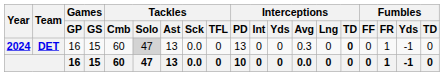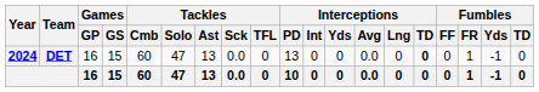 <table class="wikitable" style="text-align:center;">
 <tr>
 <th rowspan="2">Year</th>
 <th rowspan="2">Team</th>
 <th colspan="2">Games</th>
 <th colspan="5">Tackles</th>
 <th colspan="6">Interceptions</th>
 <th colspan="4">Fumbles</th>
 </tr>
 <tr>
 <th>GP</th>
 <th>GS</th>
 <th>Cmb</th>
 <th>Solo</th>
 <th>Ast</th>
 <th>Sck</th>
 <th>TFL</th>
 <th>PD</th>
 <th>Int</th>
 <th>Yds</th>
 <th>Avg</th>
 <th>Lng</th>
 <th>TD</th>
 <th>FF</th>
 <th>FR</th>
 <th>Yds</th>
 <th>TD</th>
 </tr>
 <tr>
 <th><a href='#'>2024</a></th>
 <th><a href='#'>DET</a></th>
 <td>16</td>
 <td>15</td>
 <td>60</td>
-<td style="background: lightgrey;">47</td>
+<td>47</td>
 <td>13</td>
 <td>0.0</td>
 <td>0</td>
 <td>13</td>
 <td>0</td>
 <td>0</td>
-<td>0.3</td>
+<td>0.0</td>
 <td>0</td>
 <td><strong>0</strong></td>
 <td>0</td>
 <td>1</td>
 <td>-1</td>
 <td>0</td>
 </tr>
 <tr>
 <th colspan="2"></th>
 <th>16</th>
 <th>15</th>
 <th>60</th>
 <th>47</th>
 <th>13</th>
 <th>0.0</th>
 <th>0</th>
 <th>10</th>
 <th>0</th>
 <th>0</th>
 <th>0.0</th>
 <th>0</th>
 <th>0</th>
 <th>0</th>
 <th>1</th>
 <th>-1</th>
 <th>0</th>
 </tr>
 </table>
